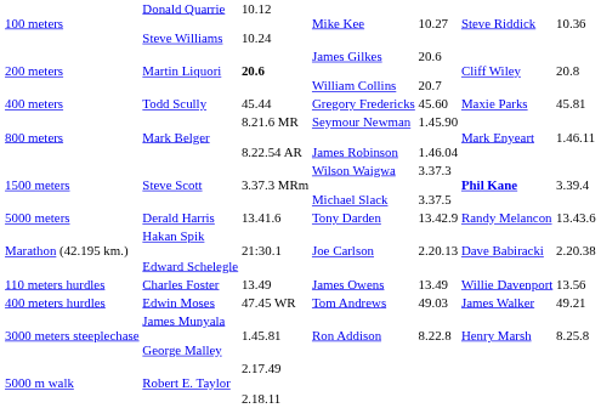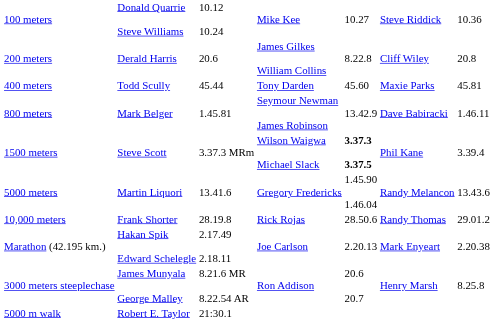 <table>
 <tr>
 <td><a href='#'>100 meters</a></td>
 <td><a href='#'>Donald Quarrie</a><br><br><a href='#'>Steve Williams</a></td>
 <td>10.12<br><br>10.24</td>
 <td><a href='#'>Mike Kee</a></td>
 <td>10.27</td>
 <td><a href='#'>Steve Riddick</a></td>
 <td>10.36</td>
 </tr>
 <tr>
 <td><a href='#'>200 meters</a></td>
-<td><a href='#'>Martin Liquori</a></td>
-<td><strong>20.6</strong></td>
+<td><a href='#'>Derald Harris</a></td>
+<td>20.6</td>
 <td><a href='#'>James Gilkes</a><br><br><a href='#'>William Collins</a></td>
-<td>20.6<br><br>20.7</td>
+<td>8.22.8</td>
 <td><a href='#'>Cliff Wiley</a></td>
 <td>20.8</td>
 </tr>
 <tr>
 <td><a href='#'>400 meters</a></td>
 <td><a href='#'>Todd Scully</a></td>
 <td>45.44</td>
-<td><a href='#'>Gregory Fredericks</a></td>
+<td><a href='#'>Tony Darden</a></td>
 <td>45.60</td>
 <td><a href='#'>Maxie Parks</a></td>
 <td>45.81</td>
 </tr>
 <tr>
 <td><a href='#'>800 meters</a></td>
 <td><a href='#'>Mark Belger</a></td>
-<td>8.21.6	MR<br><br>8.22.54	AR</td>
+<td>1.45.81</td>
 <td><a href='#'>Seymour Newman</a><br><br><a href='#'>James Robinson</a></td>
-<td>1.45.90<br><br>1.46.04</td>
-<td><a href='#'>Mark Enyeart</a></td>
+<td>13.42.9</td>
+<td><a href='#'>Dave Babiracki</a></td>
 <td>1.46.11</td>
 </tr>
 <tr>
 <td><a href='#'>1500 meters</a></td>
 <td><a href='#'>Steve Scott</a></td>
 <td>3.37.3	MRm</td>
 <td><a href='#'>Wilson Waigwa</a><br><br><a href='#'>Michael Slack</a></td>
-<td>3.37.3<br><br>3.37.5</td>
-<td><strong><a href='#'>Phil Kane</a></strong></td>
+<td><strong>3.37.3<br><br>3.37.5</strong></td>
+<td><a href='#'>Phil Kane</a></td>
 <td>3.39.4</td>
 </tr>
 <tr>
 <td><a href='#'>5000 meters</a></td>
-<td><a href='#'>Derald Harris</a></td>
+<td><a href='#'>Martin Liquori</a></td>
 <td>13.41.6</td>
-<td><a href='#'>Tony Darden</a></td>
-<td>13.42.9</td>
+<td><a href='#'>Gregory Fredericks</a></td>
+<td>1.45.90<br><br>1.46.04</td>
 <td><a href='#'>Randy Melancon</a></td>
 <td>13.43.6</td>
 </tr>
 <tr>
+<td><a href='#'>10,000 meters</a></td>
+<td><a href='#'>Frank Shorter</a></td>
+<td>28.19.8</td>
+<td><a href='#'>Rick Rojas</a></td>
+<td>28.50.6</td>
+<td><a href='#'>Randy Thomas</a></td>
+<td>29.01.2</td>
+</tr>
+<tr>
 <td><a href='#'>Marathon</a> (42.195 km.)</td>
 <td><a href='#'>Hakan Spik</a><br><br><a href='#'>Edward Schelegle</a></td>
-<td>21:30.1</td>
+<td>2.17.49<br><br>2.18.11</td>
 <td><a href='#'>Joe Carlson</a></td>
 <td>2.20.13</td>
-<td><a href='#'>Dave Babiracki</a></td>
+<td><a href='#'>Mark Enyeart</a></td>
 <td>2.20.38</td>
-</tr>
-<tr>
-<td><a href='#'>110 meters hurdles</a></td>
-<td><a href='#'>Charles Foster</a></td>
-<td>13.49</td>
-<td><a href='#'>James Owens</a></td>
-<td>13.49</td>
-<td><a href='#'>Willie Davenport</a></td>
-<td>13.56</td>
-</tr>
-<tr>
-<td><a href='#'>400 meters hurdles</a></td>
-<td><a href='#'>Edwin Moses</a></td>
-<td>47.45	WR</td>
-<td><a href='#'>Tom Andrews</a></td>
-<td>49.03</td>
-<td><a href='#'>James Walker</a></td>
-<td>49.21</td>
 </tr>
 <tr>
 <td><a href='#'>3000 meters steeplechase</a></td>
 <td><a href='#'>James Munyala</a><br><br><a href='#'>George Malley</a></td>
-<td>1.45.81</td>
+<td>8.21.6	MR<br><br>8.22.54	AR</td>
 <td><a href='#'>Ron Addison</a></td>
-<td>8.22.8</td>
+<td>20.6<br><br>20.7</td>
 <td><a href='#'>Henry Marsh</a></td>
 <td>8.25.8</td>
 </tr>
 <tr>
 <td><a href='#'>5000 m walk</a></td>
 <td><a href='#'>Robert E. Taylor</a></td>
-<td>2.17.49<br><br>2.18.11</td>
+<td>21:30.1</td>
 <td></td>
 <td></td>
 <td></td>
 <td></td>
 </tr>
 </table>
